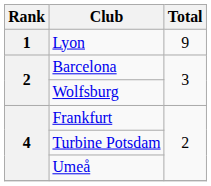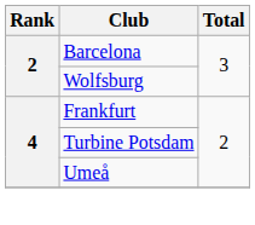 <table class="wikitable">
 <tr>
 <th>Rank</th>
 <th>Club</th>
 <th>Total</th>
-</tr>
-<tr>
-<th>1</th>
-<td align=left> <a href='#'>Lyon</a></td>
-<td align=center>9</td>
 </tr>
 <tr>
 <th rowspan=2>2</th>
 <td align=left> <a href='#'>Barcelona</a></td>
 <td align=center rowspan=2>3</td>
 </tr>
 <tr>
 <td align=left> <a href='#'>Wolfsburg</a></td>
 </tr>
 <tr>
 <th rowspan=3>4</th>
 <td align=left> <a href='#'>Frankfurt</a></td>
 <td align=center rowspan=3>2</td>
 </tr>
 <tr>
 <td align=left> <a href='#'>Turbine Potsdam</a></td>
 </tr>
 <tr>
 <td align=left> <a href='#'>Umeå</a></td>
 </tr>
 <tr>
 </tr>
 </table>
